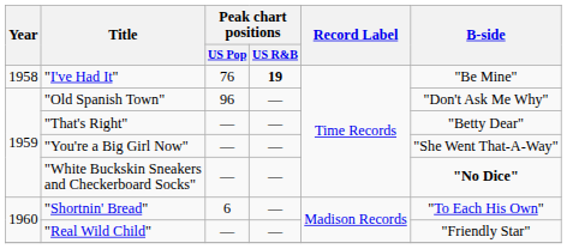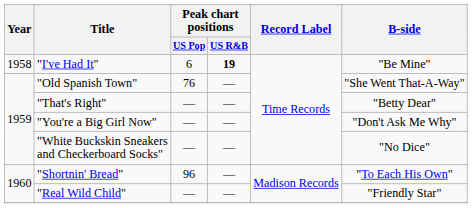 <table class="wikitable" style=text-align:center;>
 <tr>
 <th rowspan="2">Year</th>
 <th rowspan="2">Title</th>
 <th colspan="2">Peak chart<br>positions</th>
 <th rowspan="2"><a href='#'>Record Label</a></th>
 <th rowspan="2"><a href='#'>B-side</a></th>
 </tr>
 <tr style="font-size:smaller;">
 <th align=centre><a href='#'>US Pop</a></th>
 <th align=centre><a href='#'>US R&B</a></th>
 </tr>
 <tr>
 <td rowspan="1">1958</td>
 <td align=left>"<a href='#'>I've Had It</a>"</td>
-<td>76</td>
+<td>6</td>
 <td><strong>19</strong></td>
 <td rowspan="5"><a href='#'>Time Records</a></td>
 <td>"Be Mine"</td>
 </tr>
 <tr>
 <td rowspan="4">1959</td>
 <td align=left>"Old Spanish Town"</td>
-<td>96</td>
+<td>76</td>
 <td>—</td>
-<td>"Don't Ask Me Why"</td>
+<td>"She Went That-A-Way"</td>
 </tr>
 <tr>
 <td align=left>"That's Right"</td>
 <td>—</td>
 <td>—</td>
 <td>"Betty Dear"</td>
 </tr>
 <tr>
 <td align=left>"You're a Big Girl Now"</td>
 <td>—</td>
 <td>—</td>
-<td>"She Went That-A-Way"</td>
+<td>"Don't Ask Me Why"</td>
 </tr>
 <tr>
 <td align=left>"White Buckskin Sneakers<br>and Checkerboard Socks"</td>
 <td>—</td>
 <td>—</td>
-<td><strong>"No Dice"</strong></td>
+<td>"No Dice"</td>
 </tr>
 <tr>
 <td rowspan="2">1960</td>
 <td align=left>"<a href='#'>Shortnin' Bread</a>"</td>
-<td>6</td>
+<td>96</td>
 <td>—</td>
 <td rowspan="2"><a href='#'>Madison Records</a></td>
 <td>"<a href='#'>To Each His Own</a>"</td>
 </tr>
 <tr>
 <td align=left>"<a href='#'>Real Wild Child</a>"</td>
 <td>—</td>
 <td>—</td>
 <td>"Friendly Star"</td>
 </tr>
 <tr>
 </tr>
 </table>
